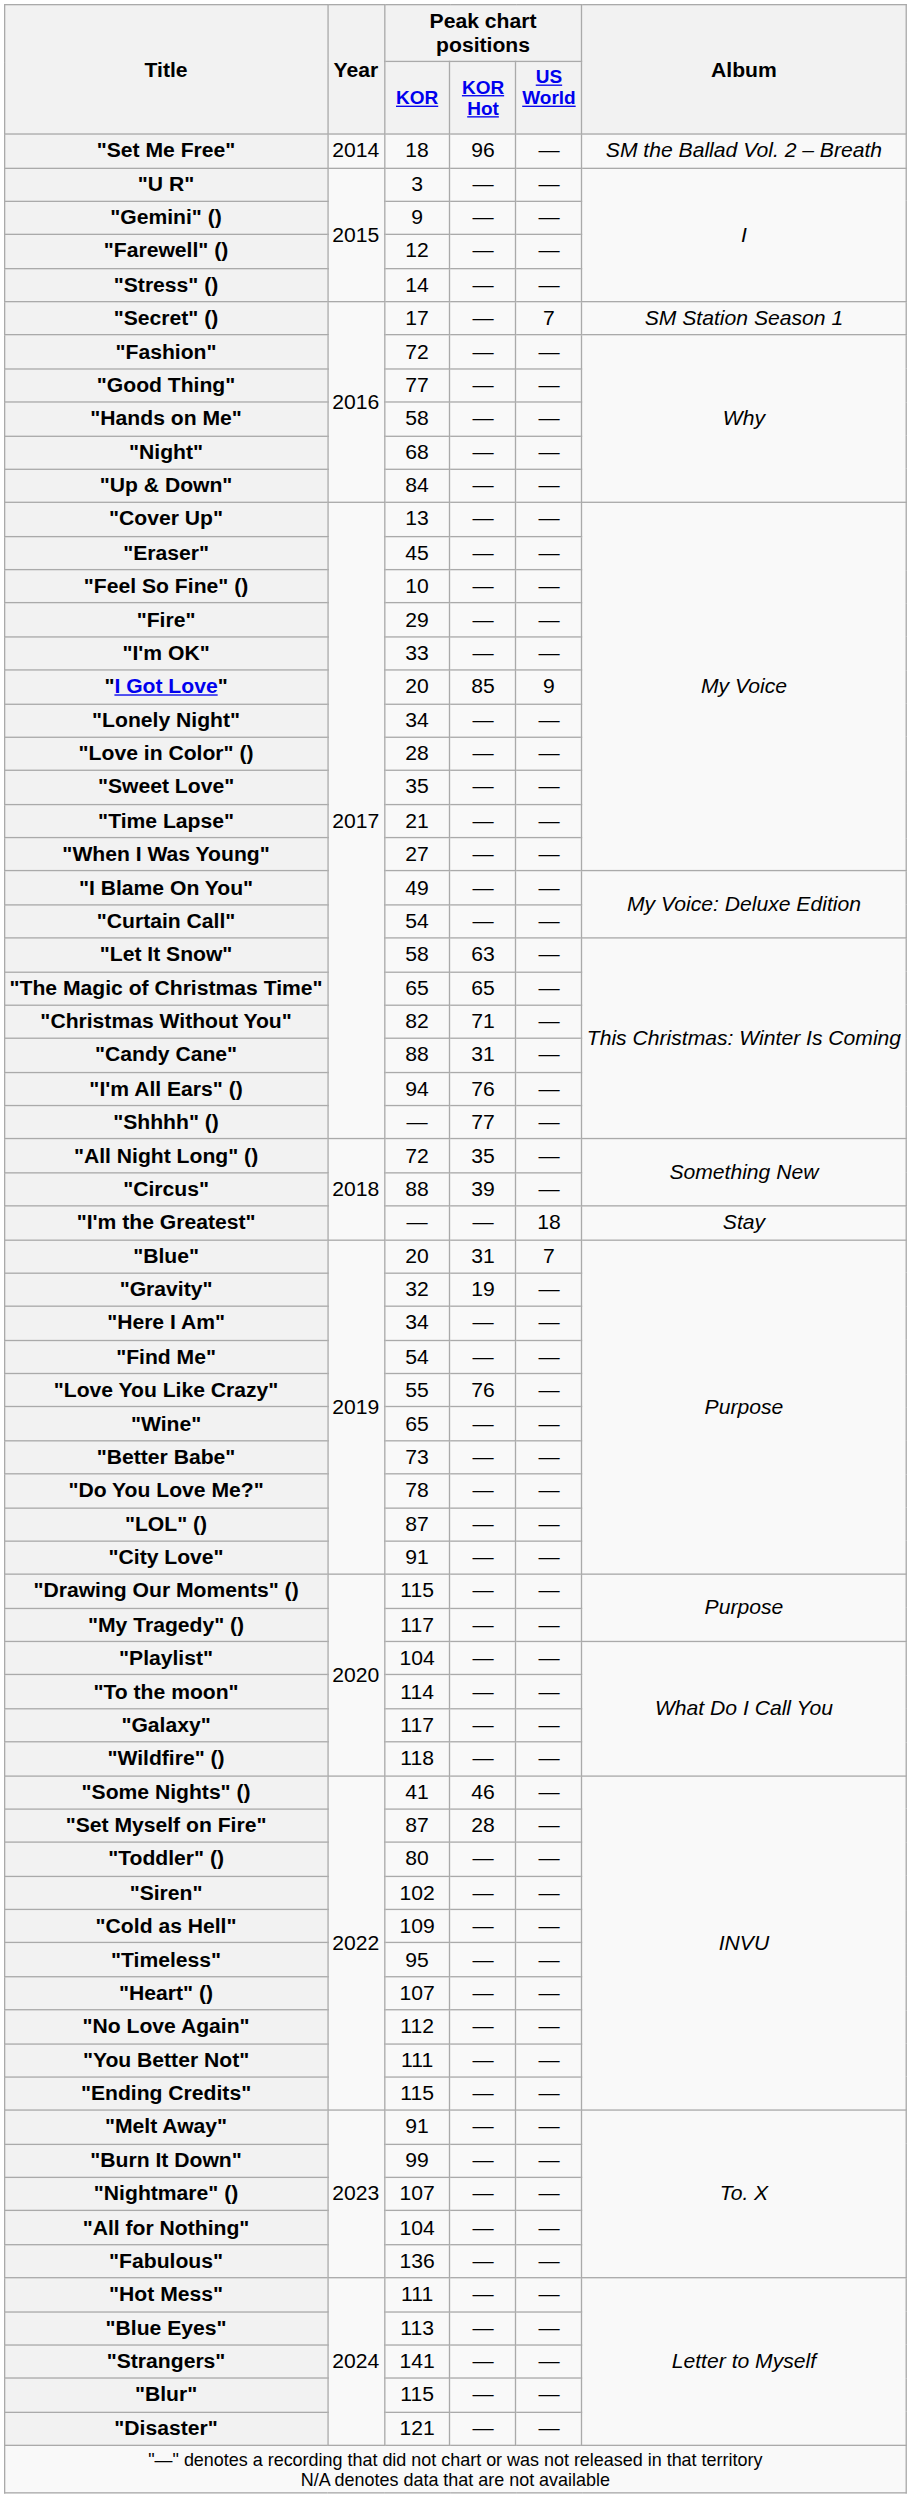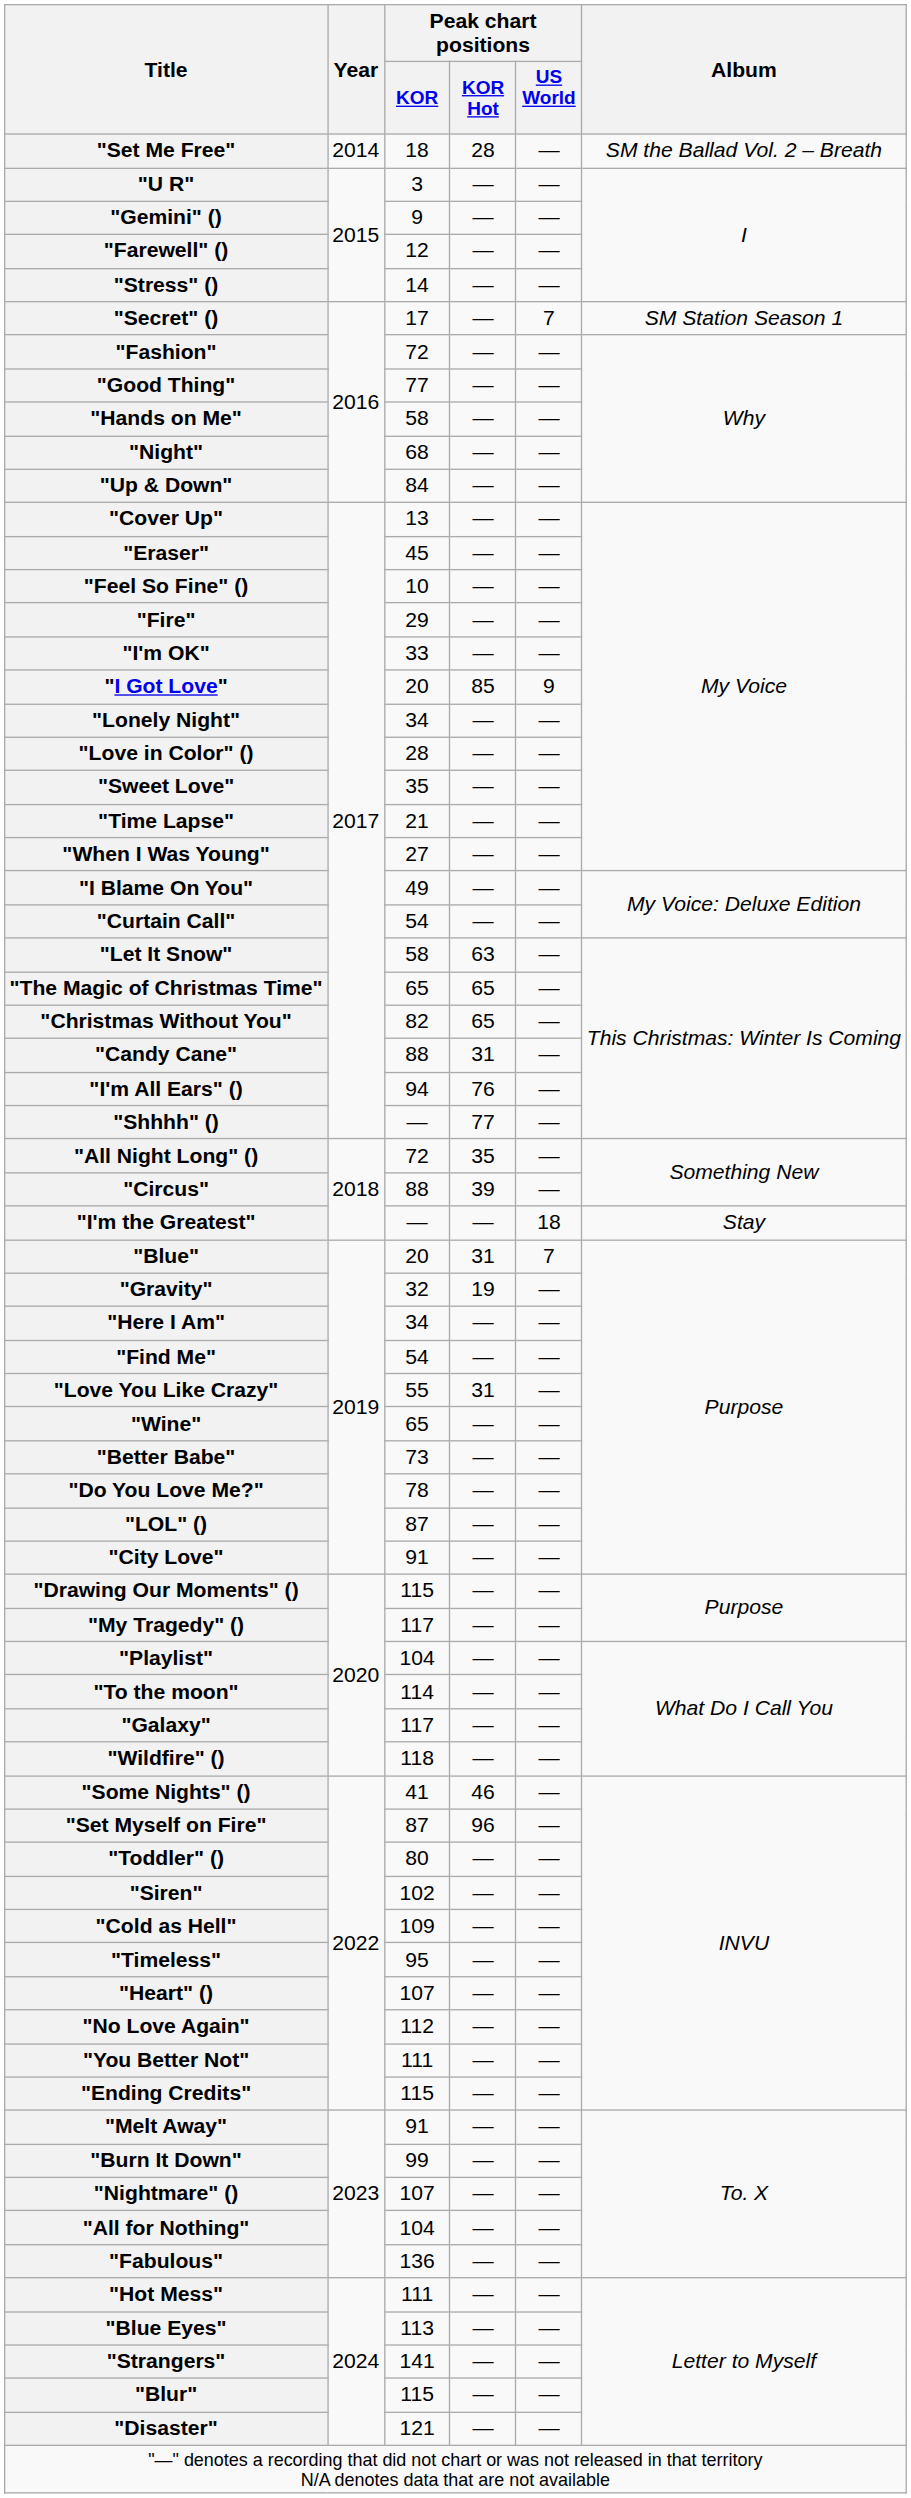 <table class="wikitable plainrowheaders" style="text-align:center">
 <tr>
 <th scope="col" rowspan="2">Title</th>
 <th scope="col" rowspan="2">Year</th>
 <th scope="col" colspan="3">Peak chart<br>positions</th>
 <th scope="col" rowspan="2">Album</th>
 </tr>
 <tr>
 <th scope="col" style="font-size:90%; width:3em"><a href='#'>KOR</a><br></th>
 <th scope="col" style="font-size:90%; width:3em"><a href='#'>KOR<br>Hot</a><br></th>
 <th scope="col" style="font-size:90%; width:3em"><a href='#'>US<br>World</a><br><br></th>
 </tr>
 <tr>
 <th scope="row">"Set Me Free"</th>
 <td>2014</td>
 <td>18</td>
-<td>96</td>
+<td>28</td>
 <td>—</td>
 <td><em>SM the Ballad Vol. 2 – Breath</em></td>
 </tr>
 <tr>
 <th scope="row">"U R"</th>
 <td rowspan="4">2015</td>
 <td>3</td>
 <td>—</td>
 <td>—</td>
 <td rowspan="4"><em>I</em></td>
 </tr>
 <tr>
 <th scope="row">"Gemini" ()</th>
 <td>9</td>
 <td>—</td>
 <td>—</td>
 </tr>
 <tr>
 <th scope="row">"Farewell" ()</th>
 <td>12</td>
 <td>—</td>
 <td>—</td>
 </tr>
 <tr>
 <th scope="row">"Stress" ()</th>
 <td>14</td>
 <td>—</td>
 <td>—</td>
 </tr>
 <tr>
 <th scope="row">"Secret" ()</th>
 <td rowspan="6">2016</td>
 <td>17</td>
 <td>—</td>
 <td>7</td>
 <td><em>SM Station Season 1</em></td>
 </tr>
 <tr>
 <th scope="row">"Fashion"</th>
 <td>72</td>
 <td>—</td>
 <td>—</td>
 <td rowspan="5"><em>Why</em></td>
 </tr>
 <tr>
 <th scope="row">"Good Thing"</th>
 <td>77</td>
 <td>—</td>
 <td>—</td>
 </tr>
 <tr>
 <th scope="row">"Hands on Me"</th>
 <td>58</td>
 <td>—</td>
 <td>—</td>
 </tr>
 <tr>
 <th scope="row">"Night"</th>
 <td>68</td>
 <td>—</td>
 <td>—</td>
 </tr>
 <tr>
 <th scope="row">"Up & Down"<br></th>
 <td>84</td>
 <td>—</td>
 <td>—</td>
 </tr>
 <tr>
 <th scope="row">"Cover Up"</th>
 <td rowspan="19">2017</td>
 <td>13</td>
 <td>—</td>
 <td>—</td>
 <td rowspan="11"><em>My Voice</em></td>
 </tr>
 <tr>
 <th scope="row">"Eraser"</th>
 <td>45</td>
 <td>—</td>
 <td>—</td>
 </tr>
 <tr>
 <th scope="row">"Feel So Fine" ()</th>
 <td>10</td>
 <td>—</td>
 <td>—</td>
 </tr>
 <tr>
 <th scope="row">"Fire"</th>
 <td>29</td>
 <td>—</td>
 <td>—</td>
 </tr>
 <tr>
 <th scope="row">"I'm OK"</th>
 <td>33</td>
 <td>—</td>
 <td>—</td>
 </tr>
 <tr>
 <th scope="row">"<a href='#'>I Got Love</a>"</th>
 <td>20</td>
 <td>85</td>
 <td>9</td>
 </tr>
 <tr>
 <th scope="row">"Lonely Night"</th>
 <td>34</td>
 <td>—</td>
 <td>—</td>
 </tr>
 <tr>
 <th scope="row">"Love in Color" ()</th>
 <td>28</td>
 <td>—</td>
 <td>—</td>
 </tr>
 <tr>
 <th scope="row">"Sweet Love"</th>
 <td>35</td>
 <td>—</td>
 <td>—</td>
 </tr>
 <tr>
 <th scope="row">"Time Lapse"</th>
 <td>21</td>
 <td>—</td>
 <td>—</td>
 </tr>
 <tr>
 <th scope="row">"When I Was Young"</th>
 <td>27</td>
 <td>—</td>
 <td>—</td>
 </tr>
 <tr>
 <th scope="row">"I Blame On You"</th>
 <td>49</td>
 <td>—</td>
 <td>—</td>
 <td rowspan="2"><em>My Voice: Deluxe Edition</em></td>
 </tr>
 <tr>
 <th scope="row">"Curtain Call"</th>
 <td>54</td>
 <td>—</td>
 <td>—</td>
 </tr>
 <tr>
 <th scope="row">"Let It Snow"</th>
 <td>58</td>
 <td>63</td>
 <td>—</td>
 <td rowspan="6"><em>This Christmas: Winter Is Coming</em></td>
 </tr>
 <tr>
 <th scope="row">"The Magic of Christmas Time"</th>
 <td>65</td>
 <td>65</td>
 <td>—</td>
 </tr>
 <tr>
 <th scope="row">"Christmas Without You"</th>
 <td>82</td>
-<td>71</td>
+<td>65</td>
 <td>—</td>
 </tr>
 <tr>
 <th scope="row">"Candy Cane"</th>
 <td>88</td>
 <td>31</td>
 <td>—</td>
 </tr>
 <tr>
 <th scope="row">"I'm All Ears" ()</th>
 <td>94</td>
 <td>76</td>
 <td>—</td>
 </tr>
 <tr>
 <th scope="row">"Shhhh" ()</th>
 <td>—</td>
 <td>77</td>
 <td>—</td>
 </tr>
 <tr>
 <th scope="row">"All Night Long" ()<br></th>
 <td rowspan="3">2018</td>
 <td>72</td>
 <td>35</td>
 <td>—</td>
 <td rowspan="2"><em>Something New</em></td>
 </tr>
 <tr>
 <th scope="row">"Circus"</th>
 <td>88</td>
 <td>39</td>
 <td>—</td>
 </tr>
 <tr>
 <th scope="row">"I'm the Greatest"</th>
 <td>—</td>
 <td>—</td>
 <td>18</td>
 <td><em>Stay</em></td>
 </tr>
 <tr>
 <th scope="row">"Blue"</th>
 <td rowspan="10">2019</td>
 <td>20</td>
 <td>31</td>
 <td>7</td>
 <td rowspan="10"><em>Purpose</em></td>
 </tr>
 <tr>
 <th scope="row">"Gravity"</th>
 <td>32</td>
 <td>19</td>
 <td>—</td>
 </tr>
 <tr>
 <th scope="row">"Here I Am"</th>
 <td>34</td>
 <td>—</td>
 <td>—</td>
 </tr>
 <tr>
 <th scope="row">"Find Me"</th>
 <td>54</td>
 <td>—</td>
 <td>—</td>
 </tr>
 <tr>
 <th scope="row">"Love You Like Crazy"</th>
 <td>55</td>
-<td>76</td>
+<td>31</td>
 <td>—</td>
 </tr>
 <tr>
 <th scope="row">"Wine"</th>
 <td>65</td>
 <td>—</td>
 <td>—</td>
 </tr>
 <tr>
 <th scope="row">"Better Babe"</th>
 <td>73</td>
 <td>—</td>
 <td>—</td>
 </tr>
 <tr>
 <th scope="row">"Do You Love Me?"</th>
 <td>78</td>
 <td>—</td>
 <td>—</td>
 </tr>
 <tr>
 <th scope="row">"LOL" ()</th>
 <td>87</td>
 <td>—</td>
 <td>—</td>
 </tr>
 <tr>
 <th scope="row">"City Love"</th>
 <td>91</td>
 <td>—</td>
 <td>—</td>
 </tr>
 <tr>
 <th scope="row">"Drawing Our Moments" ()</th>
 <td rowspan="6">2020</td>
 <td>115</td>
 <td>—</td>
 <td>—</td>
 <td rowspan="2"><em>Purpose</em> </td>
 </tr>
 <tr>
 <th scope="row">"My Tragedy" ()</th>
 <td>117</td>
 <td>—</td>
 <td>—</td>
 </tr>
 <tr>
 <th scope="row">"Playlist"</th>
 <td>104</td>
 <td>—</td>
 <td>—</td>
 <td rowspan="4"><em>What Do I Call You</em></td>
 </tr>
 <tr>
 <th scope="row">"To the moon"</th>
 <td>114</td>
 <td>—</td>
 <td>—</td>
 </tr>
 <tr>
 <th scope="row">"Galaxy"</th>
 <td>117</td>
 <td>—</td>
 <td>—</td>
 </tr>
 <tr>
 <th scope="row">"Wildfire" ()</th>
 <td>118</td>
 <td>—</td>
 <td>—</td>
 </tr>
 <tr>
 <th scope="row">"Some Nights" ()</th>
 <td rowspan="10">2022</td>
 <td>41</td>
 <td>46</td>
 <td>—</td>
 <td rowspan="10"><em>INVU</em></td>
 </tr>
 <tr>
 <th scope="row">"Set Myself on Fire"</th>
 <td>87</td>
-<td>28</td>
+<td>96</td>
 <td>—</td>
 </tr>
 <tr>
 <th scope="row">"Toddler" ()</th>
 <td>80</td>
 <td>—</td>
 <td>—</td>
 </tr>
 <tr>
 <th scope="row">"Siren"</th>
 <td>102</td>
 <td>—</td>
 <td>—</td>
 </tr>
 <tr>
 <th scope="row">"Cold as Hell"</th>
 <td>109</td>
 <td>—</td>
 <td>—</td>
 </tr>
 <tr>
 <th scope="row">"Timeless"</th>
 <td>95</td>
 <td>—</td>
 <td>—</td>
 </tr>
 <tr>
 <th scope="row">"Heart" ()</th>
 <td>107</td>
 <td>—</td>
 <td>—</td>
 </tr>
 <tr>
 <th scope="row">"No Love Again"</th>
 <td>112</td>
 <td>—</td>
 <td>—</td>
 </tr>
 <tr>
 <th scope="row">"You Better Not"</th>
 <td>111</td>
 <td>—</td>
 <td>—</td>
 </tr>
 <tr>
 <th scope="row">"Ending Credits"</th>
 <td>115</td>
 <td>—</td>
 <td>—</td>
 </tr>
 <tr>
 <th scope="row">"Melt Away"</th>
 <td rowspan="5">2023</td>
 <td>91</td>
 <td>—</td>
 <td>—</td>
 <td rowspan="5"><em>To. X</em></td>
 </tr>
 <tr>
 <th scope="row">"Burn It Down"</th>
 <td>99</td>
 <td>—</td>
 <td>—</td>
 </tr>
 <tr>
 <th scope="row">"Nightmare" ()</th>
 <td>107</td>
 <td>—</td>
 <td>—</td>
 </tr>
 <tr>
 <th scope="row">"All for Nothing"</th>
 <td>104</td>
 <td>—</td>
 <td>—</td>
 </tr>
 <tr>
 <th scope="row">"Fabulous"</th>
 <td>136</td>
 <td>—</td>
 <td>—</td>
 </tr>
 <tr>
 <th scope="row">"Hot Mess"</th>
 <td rowspan="5">2024</td>
 <td>111</td>
 <td>—</td>
 <td>—</td>
 <td rowspan="5"><em>Letter to Myself</em></td>
 </tr>
 <tr>
 <th scope="row">"Blue Eyes"</th>
 <td>113</td>
 <td>—</td>
 <td>—</td>
 </tr>
 <tr>
 <th scope="row">"Strangers"</th>
 <td>141</td>
 <td>—</td>
 <td>—</td>
 </tr>
 <tr>
 <th scope="row">"Blur"</th>
 <td>115</td>
 <td>—</td>
 <td>—</td>
 </tr>
 <tr>
 <th scope="row">"Disaster"</th>
 <td>121</td>
 <td>—</td>
 <td>—</td>
 </tr>
 <tr>
 <td colspan="6" style="font-size:85%">"—" denotes a recording that did not chart or was not released in that territory<br>N/A denotes data that are not available</td>
 </tr>
 </table>
